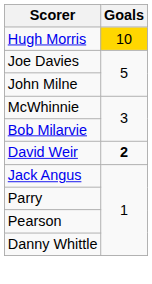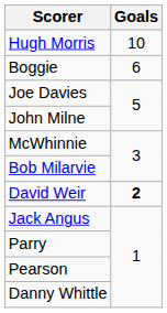 <table class="wikitable">
 <tr>
 <th>Scorer</th>
 <th>Goals</th>
 </tr>
 <tr>
 <td> <a href='#'>Hugh Morris</a></td>
-<td align=center style="background: gold;">10</td>
+<td align=center>10</td>
+</tr>
+<tr>
+<td>Boggie</td>
+<td align=center>6</td>
 </tr>
 <tr>
 <td>Joe Davies</td>
 <td rowspan="2" style="text-align:center;">5</td>
 </tr>
 <tr>
 <td>John Milne</td>
 </tr>
 <tr>
 <td>McWhinnie</td>
 <td rowspan="2" style="text-align:center;">3</td>
 </tr>
 <tr>
 <td> <a href='#'>Bob Milarvie</a></td>
 </tr>
 <tr>
 <td> <a href='#'>David Weir</a></td>
 <td align=center><strong>2</strong></td>
 </tr>
 <tr>
 <td> <a href='#'>Jack Angus</a></td>
 <td rowspan="4" style="text-align:center;">1</td>
 </tr>
 <tr>
 <td>Parry</td>
 </tr>
 <tr>
 <td>Pearson</td>
 </tr>
 <tr>
 <td>Danny Whittle</td>
 </tr>
 </table>
